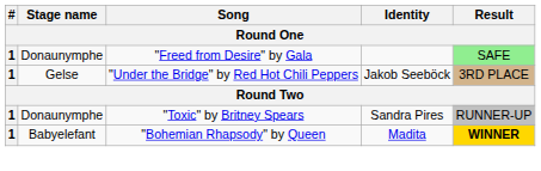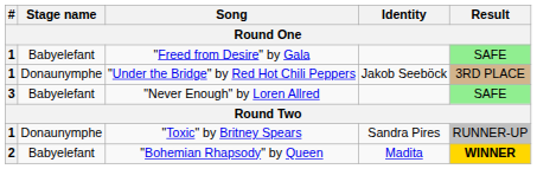 <table class="wikitable plainrowheaders" style="text-align: center;">
 <tr>
 <th>#</th>
 <th>Stage name</th>
 <th>Song</th>
 <th>Identity</th>
 <th>Result</th>
 </tr>
 <tr>
 <th colspan="5">Round One</th>
 </tr>
 <tr>
 <th>1</th>
-<td>Donaunymphe</td>
+<td>Babyelefant</td>
 <td>"<a href='#'>Freed from Desire</a>" by <a href='#'>Gala</a></td>
 <td></td>
 <td bgcolor="lightgreen">SAFE</td>
 </tr>
 <tr>
 <th>1</th>
-<td>Gelse</td>
+<td>Donaunymphe</td>
 <td>"<a href='#'>Under the Bridge</a>" by <a href='#'>Red Hot Chili Peppers</a></td>
 <td>Jakob Seeböck</td>
 <td bgcolor="tan">3RD PLACE</td>
+</tr>
+<tr>
+<th>3</th>
+<td>Babyelefant</td>
+<td>"Never Enough" by <a href='#'>Loren Allred</a></td>
+<td></td>
+<td bgcolor="lightgreen">SAFE</td>
 </tr>
 <tr>
 <th colspan="5">Round Two</th>
 </tr>
 <tr>
 <th>1</th>
 <td>Donaunymphe</td>
 <td>"<a href='#'>Toxic</a>" by <a href='#'>Britney Spears</a></td>
 <td>Sandra Pires</td>
 <td bgcolor=silver>RUNNER-UP</td>
 </tr>
 <tr>
-<th>1</th>
+<th>2</th>
 <td>Babyelefant</td>
 <td>"<a href='#'>Bohemian Rhapsody</a>" by <a href='#'>Queen</a></td>
 <td><a href='#'>Madita</a></td>
 <td bgcolor=gold><strong>WINNER</strong></td>
 </tr>
 </table>
